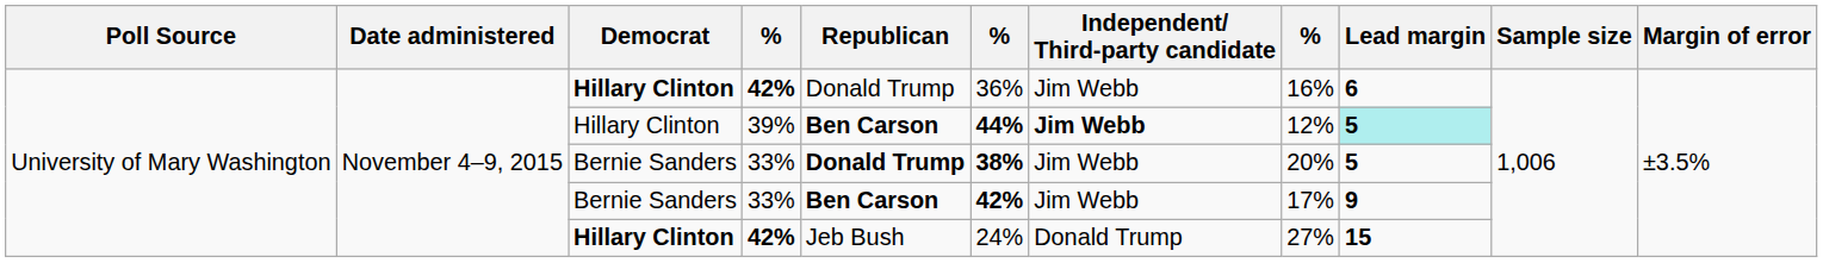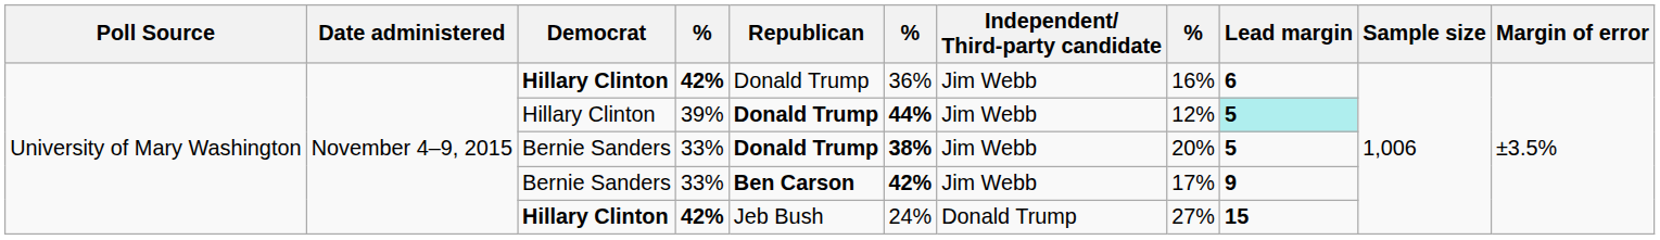 <table class="wikitable">
 <tr>
 <th>Poll Source</th>
 <th>Date administered</th>
 <th>Democrat</th>
 <th>%</th>
 <th>Republican</th>
 <th>%</th>
 <th>Independent/<br>Third-party candidate</th>
 <th>%</th>
 <th>Lead margin</th>
 <th>Sample size</th>
 <th>Margin of error</th>
 </tr>
 <tr>
 <td rowspan=5>University of Mary Washington</td>
 <td rowspan=5>November 4–9, 2015</td>
 <td><strong>Hillary Clinton</strong></td>
 <td><strong>42%</strong></td>
 <td>Donald Trump</td>
 <td>36%</td>
 <td>Jim Webb</td>
 <td>16%</td>
 <td><strong>6</strong></td>
 <td rowspan=5>1,006</td>
 <td rowspan=5>±3.5%</td>
 </tr>
 <tr>
 <td>Hillary Clinton</td>
 <td>39%</td>
-<td><strong>Ben Carson</strong></td>
+<td><strong>Donald Trump</strong></td>
 <td><strong>44%</strong></td>
-<td><strong>Jim Webb</strong></td>
+<td>Jim Webb</td>
 <td>12%</td>
 <td style="background: paleturquoise;"><strong>5</strong></td>
 </tr>
 <tr>
 <td>Bernie Sanders</td>
 <td>33%</td>
 <td><strong>Donald Trump</strong></td>
 <td><strong>38%</strong></td>
 <td>Jim Webb</td>
 <td>20%</td>
 <td><strong>5</strong></td>
 </tr>
 <tr>
 <td>Bernie Sanders</td>
 <td>33%</td>
 <td><strong>Ben Carson</strong></td>
 <td><strong>42%</strong></td>
 <td>Jim Webb</td>
 <td>17%</td>
 <td><strong>9</strong></td>
 </tr>
 <tr>
 <td><strong>Hillary Clinton</strong></td>
 <td><strong>42%</strong></td>
 <td>Jeb Bush</td>
 <td>24%</td>
 <td>Donald Trump</td>
 <td>27%</td>
 <td><strong>15</strong></td>
 </tr>
 </table>
